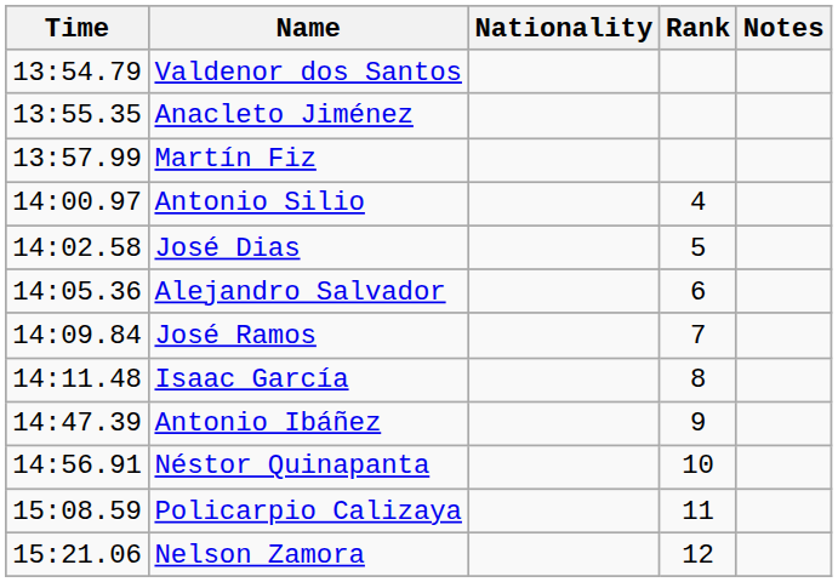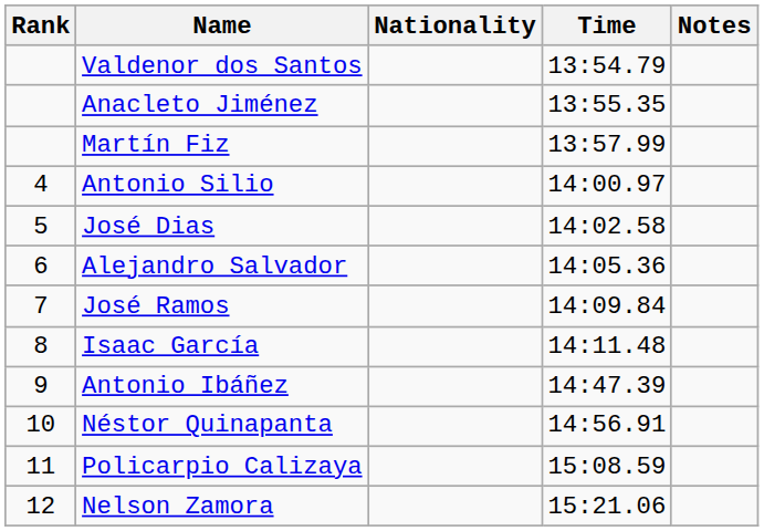 <table class="wikitable sortable" style="text-align:center">
 <tr>
-<th>Time</th>
+<th>Rank</th>
 <th>Name</th>
 <th>Nationality</th>
-<th>Rank</th>
+<th>Time</th>
 <th>Notes</th>
 </tr>
 <tr>
-<td>13:54.79</td>
+<td align=center></td>
 <td align=left><a href='#'>Valdenor dos Santos</a></td>
 <td align=left></td>
-<td align=center></td>
+<td>13:54.79</td>
 <td></td>
 </tr>
 <tr>
-<td>13:55.35</td>
+<td align=center></td>
 <td align=left><a href='#'>Anacleto Jiménez</a></td>
 <td align=left></td>
-<td align=center></td>
+<td>13:55.35</td>
 <td></td>
 </tr>
 <tr>
-<td>13:57.99</td>
+<td align=center></td>
 <td align=left><a href='#'>Martín Fiz</a></td>
 <td align=left></td>
-<td align=center></td>
+<td>13:57.99</td>
 <td></td>
 </tr>
 <tr>
-<td>14:00.97</td>
+<td align=center>4</td>
 <td align=left><a href='#'>Antonio Silio</a></td>
 <td align=left></td>
-<td align=center>4</td>
+<td>14:00.97</td>
 <td></td>
 </tr>
 <tr>
-<td>14:02.58</td>
+<td align=center>5</td>
 <td align=left><a href='#'>José Dias</a></td>
 <td align=left></td>
-<td align=center>5</td>
+<td>14:02.58</td>
 <td></td>
 </tr>
 <tr>
-<td>14:05.36</td>
+<td align=center>6</td>
 <td align=left><a href='#'>Alejandro Salvador</a></td>
 <td align=left></td>
-<td align=center>6</td>
+<td>14:05.36</td>
 <td></td>
 </tr>
 <tr>
-<td>14:09.84</td>
+<td align=center>7</td>
 <td align=left><a href='#'>José Ramos</a></td>
 <td align=left></td>
-<td align=center>7</td>
+<td>14:09.84</td>
 <td></td>
 </tr>
 <tr>
-<td>14:11.48</td>
+<td align=center>8</td>
 <td align=left><a href='#'>Isaac García</a></td>
 <td align=left></td>
-<td align=center>8</td>
+<td>14:11.48</td>
 <td></td>
 </tr>
 <tr>
-<td>14:47.39</td>
+<td align=center>9</td>
 <td align=left><a href='#'>Antonio Ibáñez</a></td>
 <td align=left></td>
-<td align=center>9</td>
+<td>14:47.39</td>
 <td></td>
 </tr>
 <tr>
-<td>14:56.91</td>
+<td align=center>10</td>
 <td align=left><a href='#'>Néstor Quinapanta</a></td>
 <td align=left></td>
-<td align=center>10</td>
+<td>14:56.91</td>
 <td></td>
 </tr>
 <tr>
-<td>15:08.59</td>
+<td align=center>11</td>
 <td align=left><a href='#'>Policarpio Calizaya</a></td>
 <td align=left></td>
-<td align=center>11</td>
+<td>15:08.59</td>
 <td></td>
 </tr>
 <tr>
-<td>15:21.06</td>
+<td align=center>12</td>
 <td align=left><a href='#'>Nelson Zamora</a></td>
 <td align=left></td>
-<td align=center>12</td>
+<td>15:21.06</td>
 <td></td>
 </tr>
 </table>
